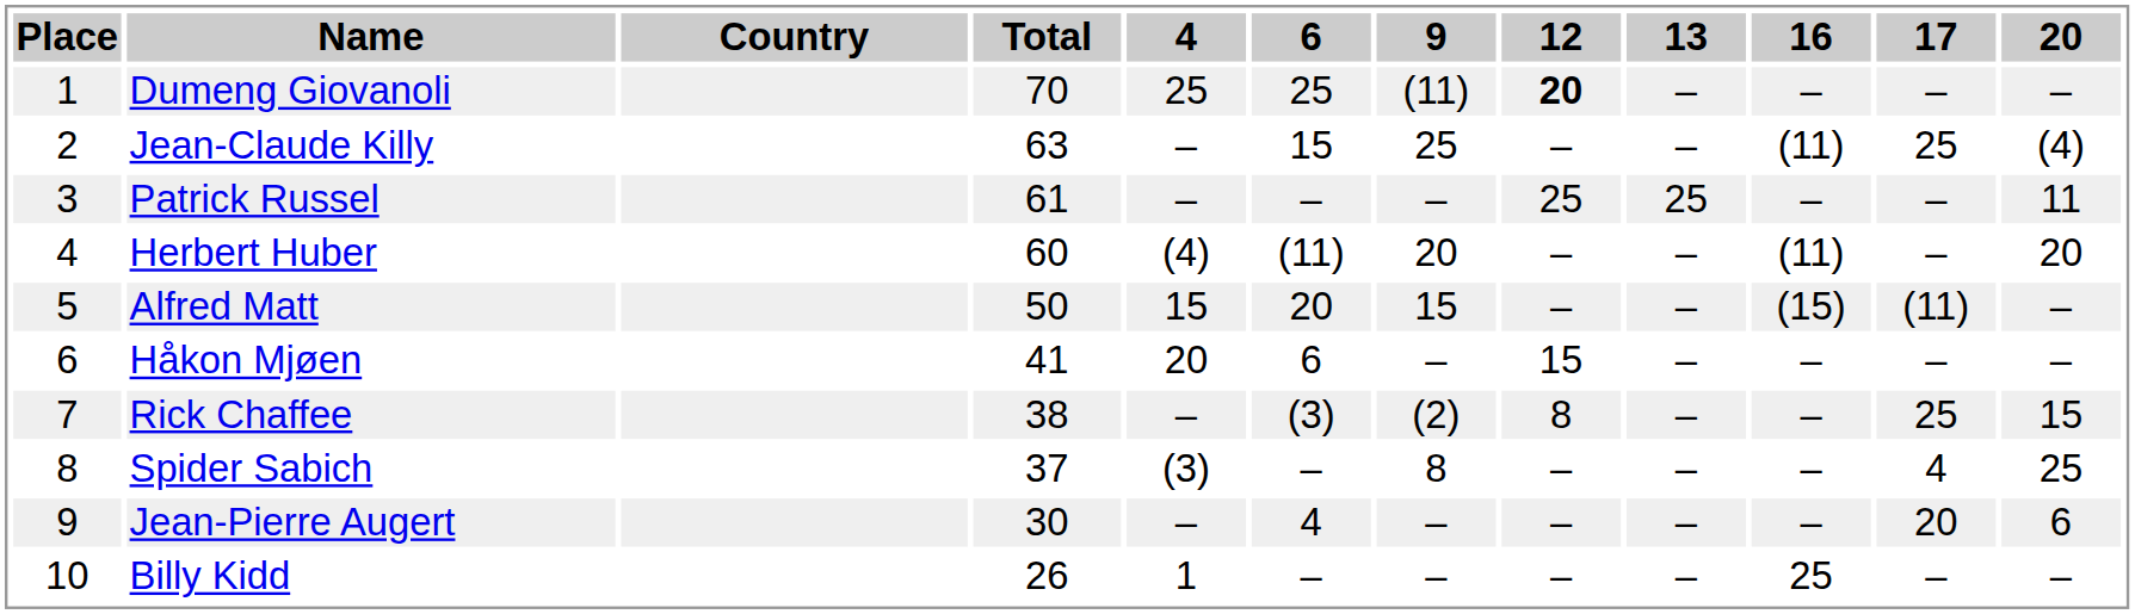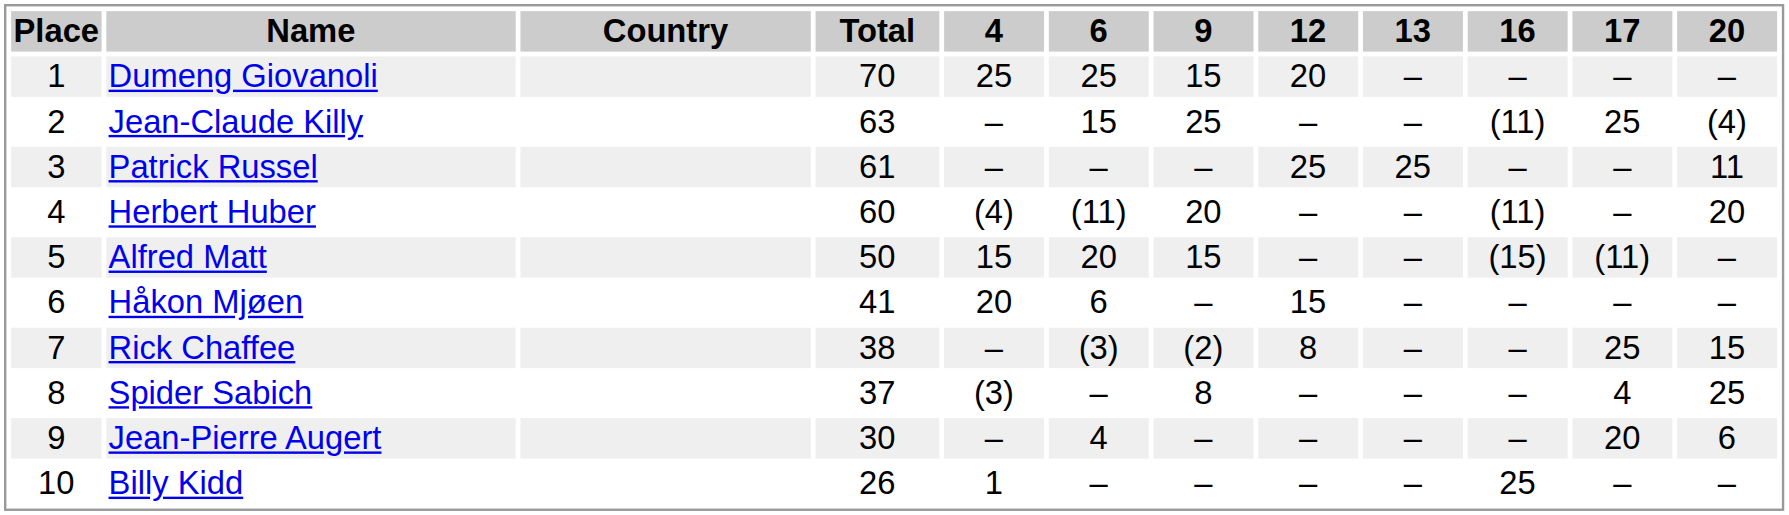 <table border="0" style="border: 1px solid #999; background-color:#FFFFFF; text-align:center; font-size:86%; line-height:15px;">
 <tr align="center" bgcolor="#CCCCCC">
 <th width=35>Place</th>
 <th width=170>Name</th>
 <th width=120>Country</th>
 <th width=50>Total</th>
 <th width=40>4</th>
 <th width=40>6</th>
 <th width=40>9</th>
 <th width=40>12</th>
 <th width=40>13</th>
 <th width=40>16</th>
 <th width=40>17</th>
 <th width=40>20</th>
 </tr>
 <tr bgcolor="#EFEFEF">
 <td>1</td>
 <td align="left"><a href='#'>Dumeng Giovanoli</a></td>
 <td align="left"></td>
 <td>70</td>
 <td>25</td>
 <td>25</td>
-<td>(11)</td>
-<td><strong>20</strong></td>
+<td>15</td>
+<td>20</td>
 <td>–</td>
 <td>–</td>
 <td>–</td>
 <td>–</td>
 </tr>
 <tr>
 <td>2</td>
 <td align="left"><a href='#'>Jean-Claude Killy</a></td>
 <td align="left"></td>
 <td>63</td>
 <td>–</td>
 <td>15</td>
 <td>25</td>
 <td>–</td>
 <td>–</td>
 <td>(11)</td>
 <td>25</td>
 <td>(4)</td>
 </tr>
 <tr bgcolor="#EFEFEF">
 <td>3</td>
 <td align="left"><a href='#'>Patrick Russel</a></td>
 <td align="left"></td>
 <td>61</td>
 <td>–</td>
 <td>–</td>
 <td>–</td>
 <td>25</td>
 <td>25</td>
 <td>–</td>
 <td>–</td>
 <td>11</td>
 </tr>
 <tr>
 <td>4</td>
 <td align="left"><a href='#'>Herbert Huber</a></td>
 <td align="left"></td>
 <td>60</td>
 <td>(4)</td>
 <td>(11)</td>
 <td>20</td>
 <td>–</td>
 <td>–</td>
 <td>(11)</td>
 <td>–</td>
 <td>20</td>
 </tr>
 <tr bgcolor="#EFEFEF">
 <td>5</td>
 <td align="left"><a href='#'>Alfred Matt</a></td>
 <td align="left"></td>
 <td>50</td>
 <td>15</td>
 <td>20</td>
 <td>15</td>
 <td>–</td>
 <td>–</td>
 <td>(15)</td>
 <td>(11)</td>
 <td>–</td>
 </tr>
 <tr>
 <td>6</td>
 <td align="left"><a href='#'>Håkon Mjøen</a></td>
 <td align="left"></td>
 <td>41</td>
 <td>20</td>
 <td>6</td>
 <td>–</td>
 <td>15</td>
 <td>–</td>
 <td>–</td>
 <td>–</td>
 <td>–</td>
 </tr>
 <tr bgcolor="#EFEFEF">
 <td>7</td>
 <td align="left"><a href='#'>Rick Chaffee</a></td>
 <td align="left"></td>
 <td>38</td>
 <td>–</td>
 <td>(3)</td>
 <td>(2)</td>
 <td>8</td>
 <td>–</td>
 <td>–</td>
 <td>25</td>
 <td>15</td>
 </tr>
 <tr>
 <td>8</td>
 <td align="left"><a href='#'>Spider Sabich</a></td>
 <td align="left"></td>
 <td>37</td>
 <td>(3)</td>
 <td>–</td>
 <td>8</td>
 <td>–</td>
 <td>–</td>
 <td>–</td>
 <td>4</td>
 <td>25</td>
 </tr>
 <tr bgcolor="#EFEFEF">
 <td>9</td>
 <td align="left"><a href='#'>Jean-Pierre Augert</a></td>
 <td align="left"></td>
 <td>30</td>
 <td>–</td>
 <td>4</td>
 <td>–</td>
 <td>–</td>
 <td>–</td>
 <td>–</td>
 <td>20</td>
 <td>6</td>
 </tr>
 <tr>
 <td>10</td>
 <td align="left"><a href='#'>Billy Kidd</a></td>
 <td align="left"></td>
 <td>26</td>
 <td>1</td>
 <td>–</td>
 <td>–</td>
 <td>–</td>
 <td>–</td>
 <td>25</td>
 <td>–</td>
 <td>–</td>
 </tr>
 </table>
